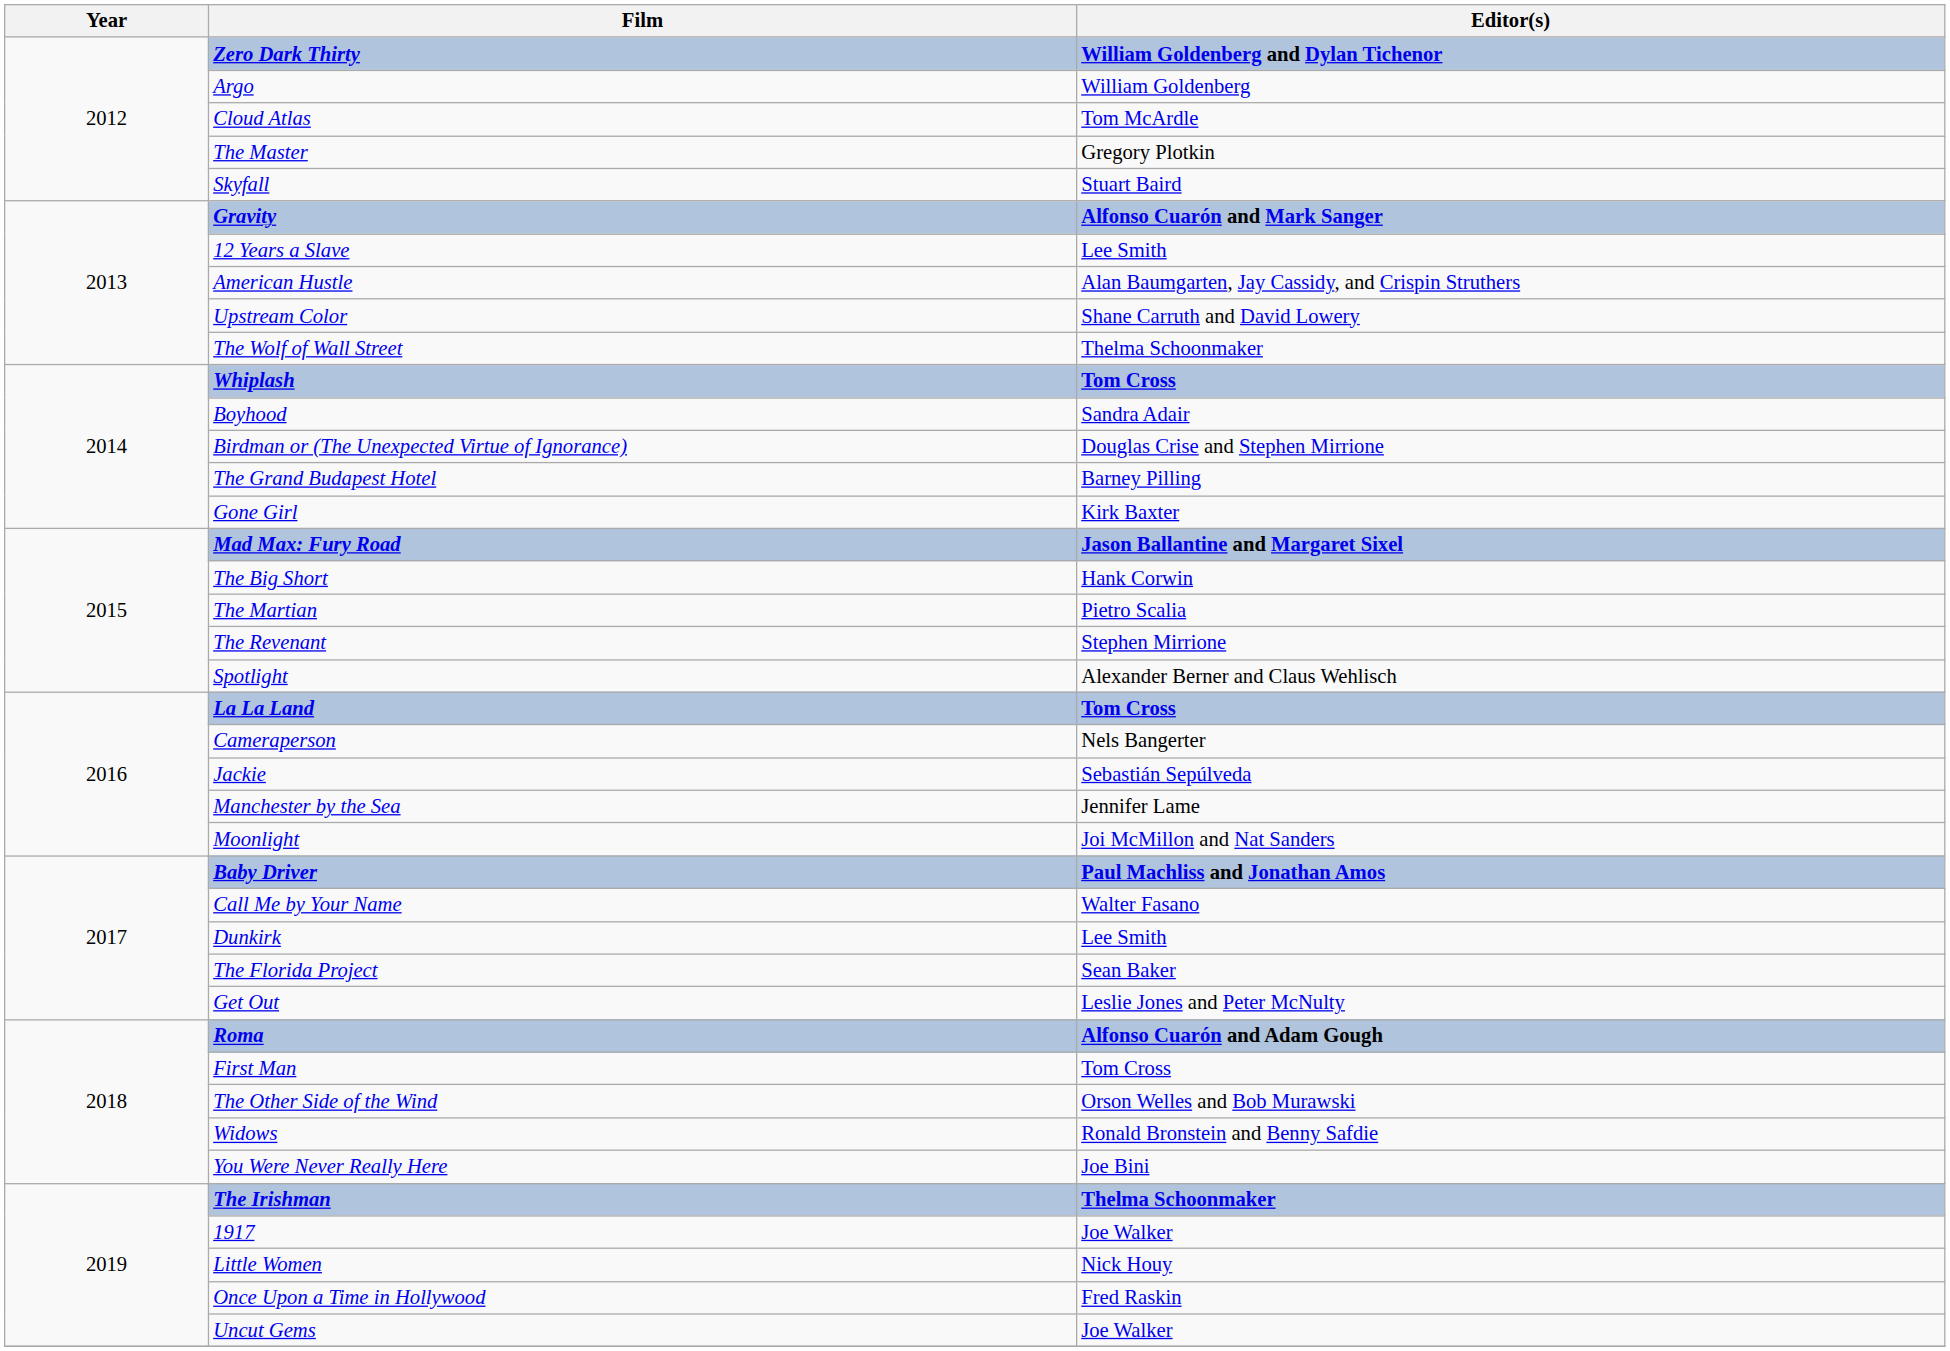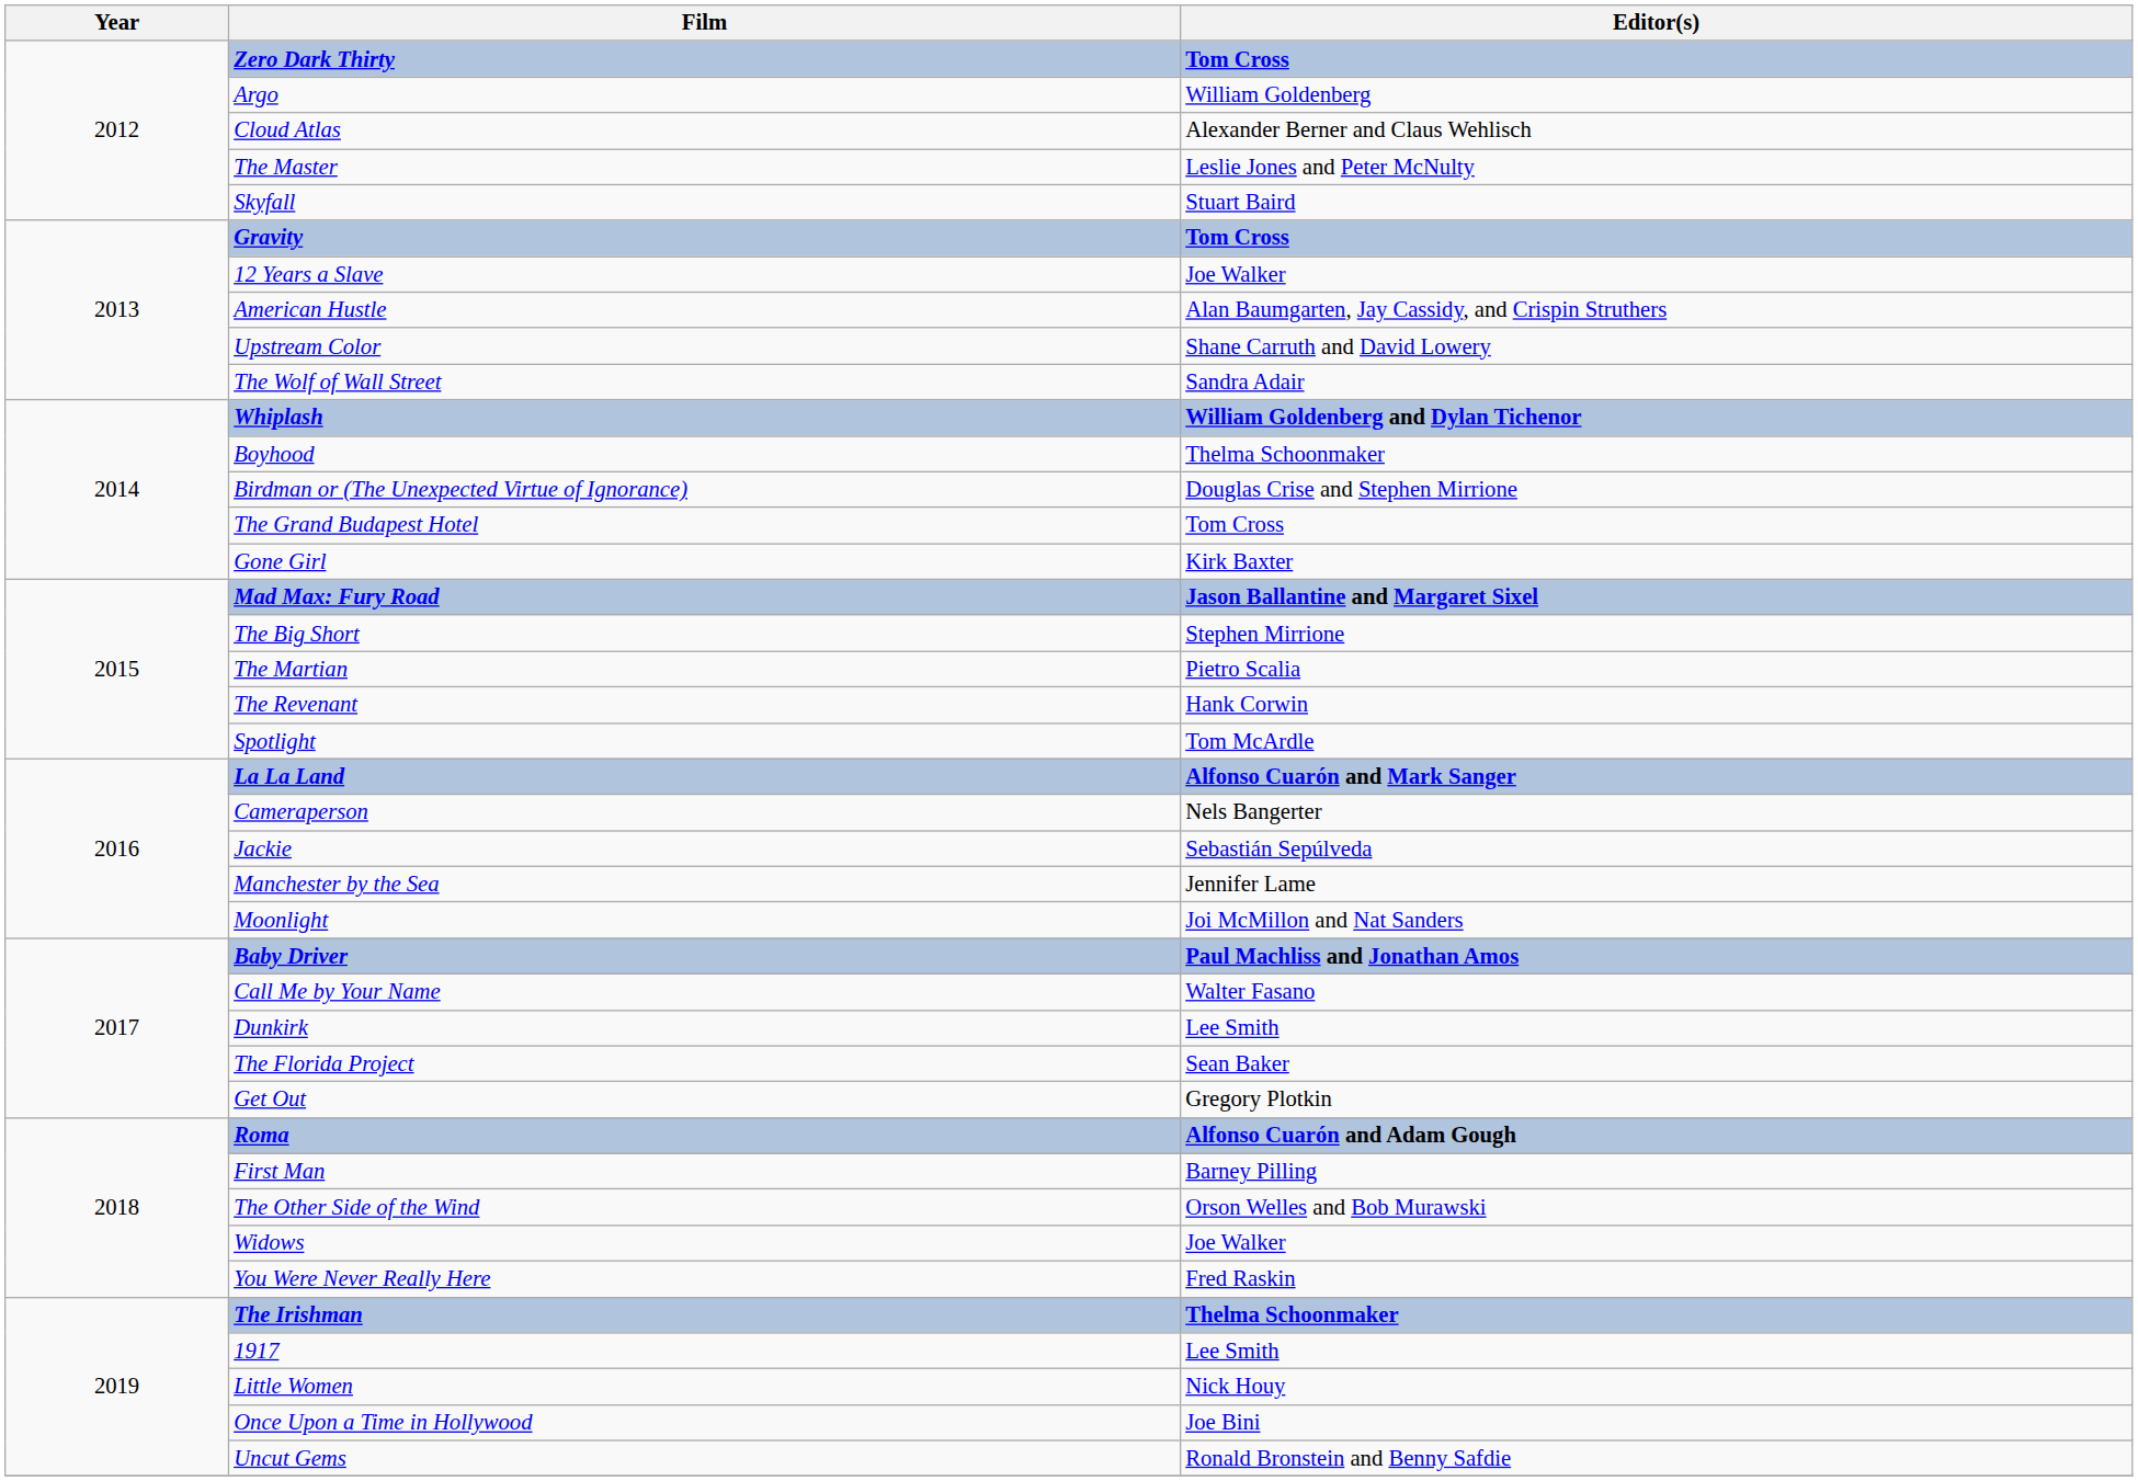 <table class="wikitable" width="95%" cellpadding="5">
 <tr>
 <th width="100"><strong>Year</strong></th>
 <th width="450"><strong>Film</strong></th>
 <th width="450"><strong>Editor(s)</strong></th>
 </tr>
 <tr>
 <td rowspan="5" style="text-align:center;">2012<br></td>
 <td style="background:#B0C4DE;"><strong><em><a href='#'>Zero Dark Thirty</a></em></strong></td>
-<td style="background:#B0C4DE;"><strong><a href='#'>William Goldenberg</a> and <a href='#'>Dylan Tichenor</a></strong></td>
+<td style="background:#B0C4DE;"><strong><a href='#'>Tom Cross</a></strong></td>
 </tr>
 <tr>
 <td><em><a href='#'>Argo</a></em></td>
 <td><a href='#'>William Goldenberg</a></td>
 </tr>
 <tr>
 <td><em><a href='#'>Cloud Atlas</a></em></td>
-<td><a href='#'>Tom McArdle</a></td>
+<td>Alexander Berner and Claus Wehlisch</td>
 </tr>
 <tr>
 <td><em><a href='#'>The Master</a></em></td>
-<td>Gregory Plotkin</td>
+<td><a href='#'>Leslie Jones</a> and <a href='#'>Peter McNulty</a></td>
 </tr>
 <tr>
 <td><em><a href='#'>Skyfall</a></em></td>
 <td><a href='#'>Stuart Baird</a></td>
 </tr>
 <tr>
 <td rowspan="5" style="text-align:center;">2013<br></td>
 <td style="background:#B0C4DE;"><strong><em><a href='#'>Gravity</a></em></strong></td>
-<td style="background:#B0C4DE;"><strong><a href='#'>Alfonso Cuarón</a> and <a href='#'>Mark Sanger</a></strong></td>
+<td style="background:#B0C4DE;"><strong><a href='#'>Tom Cross</a></strong></td>
 </tr>
 <tr>
 <td><em><a href='#'>12 Years a Slave</a></em></td>
-<td><a href='#'>Lee Smith</a></td>
+<td><a href='#'>Joe Walker</a></td>
 </tr>
 <tr>
 <td><em><a href='#'>American Hustle</a></em></td>
 <td><a href='#'>Alan Baumgarten</a>, <a href='#'>Jay Cassidy</a>, and <a href='#'>Crispin Struthers</a></td>
 </tr>
 <tr>
 <td><em><a href='#'>Upstream Color</a></em></td>
 <td><a href='#'>Shane Carruth</a> and <a href='#'>David Lowery</a></td>
 </tr>
 <tr>
 <td><em><a href='#'>The Wolf of Wall Street</a></em></td>
-<td><a href='#'>Thelma Schoonmaker</a></td>
+<td><a href='#'>Sandra Adair</a></td>
 </tr>
 <tr>
 <td rowspan="5" style="text-align:center;">2014<br></td>
 <td style="background:#B0C4DE;"><strong><em><a href='#'>Whiplash</a></em></strong></td>
-<td style="background:#B0C4DE;"><strong><a href='#'>Tom Cross</a></strong></td>
+<td style="background:#B0C4DE;"><strong><a href='#'>William Goldenberg</a> and <a href='#'>Dylan Tichenor</a></strong></td>
 </tr>
 <tr>
 <td><em><a href='#'>Boyhood</a></em></td>
-<td><a href='#'>Sandra Adair</a></td>
+<td><a href='#'>Thelma Schoonmaker</a></td>
 </tr>
 <tr>
 <td><em><a href='#'>Birdman or (The Unexpected Virtue of Ignorance)</a></em></td>
 <td><a href='#'>Douglas Crise</a> and <a href='#'>Stephen Mirrione</a></td>
 </tr>
 <tr>
 <td><em><a href='#'>The Grand Budapest Hotel</a></em></td>
-<td><a href='#'>Barney Pilling</a></td>
+<td><a href='#'>Tom Cross</a></td>
 </tr>
 <tr>
 <td><em><a href='#'>Gone Girl</a></em></td>
 <td><a href='#'>Kirk Baxter</a></td>
 </tr>
 <tr>
 <td rowspan="5" style="text-align:center;">2015<br></td>
 <td style="background:#B0C4DE;"><strong><em><a href='#'>Mad Max: Fury Road</a></em></strong></td>
 <td style="background:#B0C4DE;"><strong><a href='#'>Jason Ballantine</a> and <a href='#'>Margaret Sixel</a></strong></td>
 </tr>
 <tr>
 <td><em><a href='#'>The Big Short</a></em></td>
-<td><a href='#'>Hank Corwin</a></td>
+<td><a href='#'>Stephen Mirrione</a></td>
 </tr>
 <tr>
 <td><em><a href='#'>The Martian</a></em></td>
 <td><a href='#'>Pietro Scalia</a></td>
 </tr>
 <tr>
 <td><em><a href='#'>The Revenant</a></em></td>
-<td><a href='#'>Stephen Mirrione</a></td>
+<td><a href='#'>Hank Corwin</a></td>
 </tr>
 <tr>
 <td><em><a href='#'>Spotlight</a></em></td>
-<td>Alexander Berner and Claus Wehlisch</td>
+<td><a href='#'>Tom McArdle</a></td>
 </tr>
 <tr>
 <td rowspan="5" style="text-align:center;">2016<br></td>
 <td style="background:#B0C4DE;"><strong><em><a href='#'>La La Land</a></em></strong></td>
-<td style="background:#B0C4DE;"><strong><a href='#'>Tom Cross</a></strong></td>
+<td style="background:#B0C4DE;"><strong><a href='#'>Alfonso Cuarón</a> and <a href='#'>Mark Sanger</a></strong></td>
 </tr>
 <tr>
 <td><em><a href='#'>Cameraperson</a></em></td>
 <td>Nels Bangerter</td>
 </tr>
 <tr>
 <td><em><a href='#'>Jackie</a></em></td>
 <td><a href='#'>Sebastián Sepúlveda</a></td>
 </tr>
 <tr>
 <td><em><a href='#'>Manchester by the Sea</a></em></td>
 <td>Jennifer Lame</td>
 </tr>
 <tr>
 <td><em><a href='#'>Moonlight</a></em></td>
 <td><a href='#'>Joi McMillon</a> and <a href='#'>Nat Sanders</a></td>
 </tr>
 <tr>
 <td rowspan="5" style="text-align:center;">2017<br></td>
 <td style="background:#B0C4DE;"><strong><em><a href='#'>Baby Driver</a></em></strong></td>
 <td style="background:#B0C4DE;"><strong><a href='#'>Paul Machliss</a> and <a href='#'>Jonathan Amos</a></strong></td>
 </tr>
 <tr>
 <td><em><a href='#'>Call Me by Your Name</a></em></td>
 <td><a href='#'>Walter Fasano</a></td>
 </tr>
 <tr>
 <td><em><a href='#'>Dunkirk</a></em></td>
 <td><a href='#'>Lee Smith</a></td>
 </tr>
 <tr>
 <td><em><a href='#'>The Florida Project</a></em></td>
 <td><a href='#'>Sean Baker</a></td>
 </tr>
 <tr>
 <td><em><a href='#'>Get Out</a></em></td>
-<td><a href='#'>Leslie Jones</a> and <a href='#'>Peter McNulty</a></td>
+<td>Gregory Plotkin</td>
 </tr>
 <tr>
 <td rowspan="5" style="text-align:center;">2018<br></td>
 <td style="background:#B0C4DE;"><strong><em><a href='#'>Roma</a></em></strong></td>
 <td style="background:#B0C4DE;"><strong><a href='#'>Alfonso Cuarón</a> and Adam Gough</strong></td>
 </tr>
 <tr>
 <td><em><a href='#'>First Man</a></em></td>
-<td><a href='#'>Tom Cross</a></td>
+<td><a href='#'>Barney Pilling</a></td>
 </tr>
 <tr>
 <td><em><a href='#'>The Other Side of the Wind</a></em></td>
 <td><a href='#'>Orson Welles</a> and <a href='#'>Bob Murawski</a></td>
 </tr>
 <tr>
 <td><em><a href='#'>Widows</a></em></td>
-<td><a href='#'>Ronald Bronstein</a> and <a href='#'>Benny Safdie</a></td>
+<td><a href='#'>Joe Walker</a></td>
 </tr>
 <tr>
 <td><em><a href='#'>You Were Never Really Here</a></em></td>
-<td><a href='#'>Joe Bini</a></td>
+<td><a href='#'>Fred Raskin</a></td>
 </tr>
 <tr>
 <td rowspan="5" style="text-align:center;">2019<br></td>
 <td style="background:#B0C4DE;"><strong><em><a href='#'>The Irishman</a></em></strong></td>
 <td style="background:#B0C4DE;"><strong><a href='#'>Thelma Schoonmaker</a></strong></td>
 </tr>
 <tr>
 <td><em><a href='#'>1917</a></em></td>
-<td><a href='#'>Joe Walker</a></td>
+<td><a href='#'>Lee Smith</a></td>
 </tr>
 <tr>
 <td><em><a href='#'>Little Women</a></em></td>
 <td><a href='#'>Nick Houy</a></td>
 </tr>
 <tr>
 <td><em><a href='#'>Once Upon a Time in Hollywood</a></em></td>
-<td><a href='#'>Fred Raskin</a></td>
+<td><a href='#'>Joe Bini</a></td>
 </tr>
 <tr>
 <td><em><a href='#'>Uncut Gems</a></em></td>
-<td><a href='#'>Joe Walker</a></td>
+<td><a href='#'>Ronald Bronstein</a> and <a href='#'>Benny Safdie</a></td>
 </tr>
 <tr>
 </tr>
 </table>
